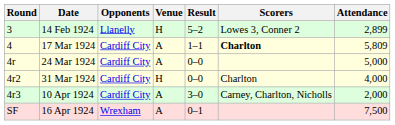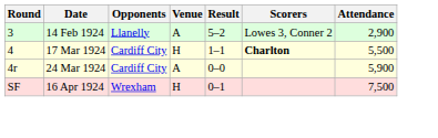 <table class="wikitable">
 <tr>
 <th>Round</th>
 <th>Date</th>
 <th>Opponents</th>
 <th>Venue</th>
 <th>Result</th>
 <th>Scorers</th>
 <th>Attendance</th>
 </tr>
 <tr bgcolor="#ddffdd">
 <td>3</td>
 <td>14 Feb 1924</td>
 <td><a href='#'>Llanelly</a></td>
-<td>H</td>
+<td>A</td>
 <td>5–2</td>
 <td>Lowes 3, Conner 2</td>
-<td align="right">2,899</td>
+<td align="right">2,900</td>
 </tr>
 <tr bgcolor="#ffffdd">
 <td>4</td>
 <td>17 Mar 1924</td>
 <td><a href='#'>Cardiff City</a></td>
-<td>A</td>
+<td>H</td>
 <td>1–1</td>
 <td><strong>Charlton</strong></td>
-<td align="right">5,809</td>
+<td align="right">5,500</td>
 </tr>
 <tr bgcolor="#ffffdd">
 <td>4r</td>
 <td>24 Mar 1924</td>
 <td><a href='#'>Cardiff City</a></td>
 <td>A</td>
 <td>0–0</td>
 <td></td>
-<td align="right">5,000</td>
-</tr>
-<tr bgcolor="#ffffdd">
-<td>4r2</td>
-<td>31 Mar 1924</td>
-<td><a href='#'>Cardiff City</a></td>
-<td>H</td>
-<td>0–0</td>
-<td>Charlton</td>
-<td align="right">4,000</td>
-</tr>
-<tr bgcolor="#ddffdd">
-<td>4r3</td>
-<td>10 Apr 1924</td>
-<td><a href='#'>Cardiff City</a></td>
-<td>A</td>
-<td>3–0</td>
-<td>Carney, Charlton, Nicholls</td>
-<td align="right">2,000</td>
+<td align="right">5,900</td>
 </tr>
 <tr bgcolor="#ffdddd">
 <td>SF</td>
 <td>16 Apr 1924</td>
 <td><a href='#'>Wrexham</a></td>
-<td>A</td>
+<td>H</td>
 <td>0–1</td>
 <td></td>
 <td align="right">7,500</td>
 </tr>
 </table>
